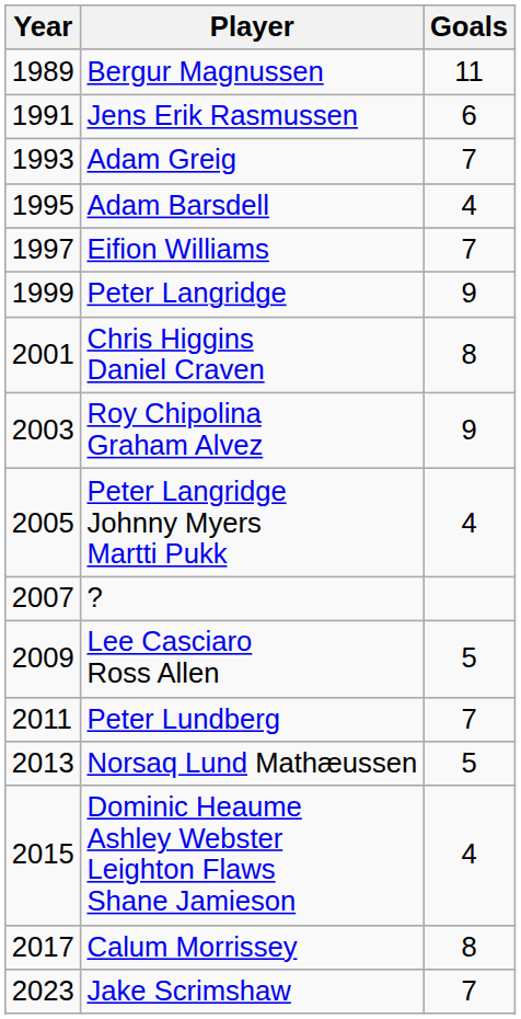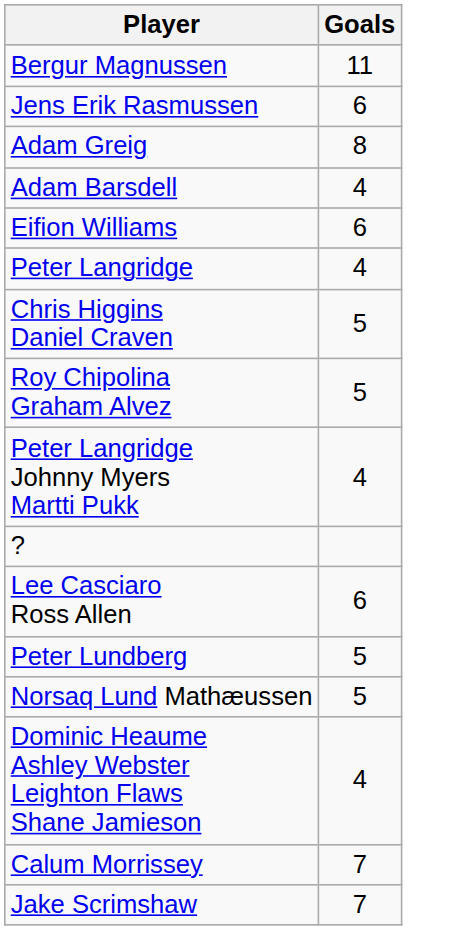 <table class="wikitable">
 <tr>
-<th>Year</th>
 <th>Player</th>
 <th>Goals</th>
 </tr>
 <tr>
-<td>1989</td>
 <td> <a href='#'>Bergur Magnussen</a></td>
 <td align=center>11</td>
 </tr>
 <tr>
-<td>1991</td>
 <td> <a href='#'>Jens Erik Rasmussen</a></td>
 <td align=center>6</td>
 </tr>
 <tr>
-<td>1993</td>
 <td> <a href='#'>Adam Greig</a></td>
-<td align=center>7</td>
+<td align=center>8</td>
 </tr>
 <tr>
-<td>1995</td>
 <td> <a href='#'>Adam Barsdell</a></td>
 <td align=center>4</td>
 </tr>
 <tr>
-<td>1997</td>
 <td> <a href='#'>Eifion Williams</a></td>
-<td align=center>7</td>
+<td align=center>6</td>
 </tr>
 <tr>
-<td>1999</td>
 <td> <a href='#'>Peter Langridge</a></td>
-<td align=center>9</td>
+<td align=center>4</td>
 </tr>
 <tr>
-<td>2001</td>
 <td> <a href='#'>Chris Higgins</a><br> <a href='#'>Daniel Craven</a></td>
-<td align=center>8</td>
+<td align=center>5</td>
 </tr>
 <tr>
-<td>2003</td>
 <td> <a href='#'>Roy Chipolina</a><br> <a href='#'>Graham Alvez</a></td>
-<td align=center>9</td>
+<td align=center>5</td>
 </tr>
 <tr>
-<td>2005</td>
 <td> <a href='#'>Peter Langridge</a> <br> Johnny Myers <br> <a href='#'>Martti Pukk</a></td>
 <td align=center>4</td>
 </tr>
 <tr>
-<td>2007</td>
 <td>?</td>
 <td align=center></td>
 </tr>
 <tr>
-<td>2009</td>
 <td> <a href='#'>Lee Casciaro</a><br>  Ross Allen</td>
+<td align=center>6</td>
+</tr>
+<tr>
+<td> <a href='#'>Peter Lundberg</a></td>
 <td align=center>5</td>
 </tr>
 <tr>
-<td>2011</td>
-<td> <a href='#'>Peter Lundberg</a></td>
-<td align=center>7</td>
-</tr>
-<tr>
-<td>2013</td>
 <td> <a href='#'>Norsaq Lund</a> Mathæussen</td>
 <td align=center>5</td>
 </tr>
 <tr>
-<td>2015</td>
 <td> <a href='#'>Dominic Heaume</a> <br>  <a href='#'>Ashley Webster</a> <br>  <a href='#'>Leighton Flaws</a> <br>  <a href='#'>Shane Jamieson</a></td>
 <td align=center>4</td>
 </tr>
 <tr>
-<td>2017</td>
 <td> <a href='#'>Calum Morrissey</a></td>
-<td align=center>8</td>
+<td align=center>7</td>
 </tr>
 <tr>
-<td>2023</td>
 <td> <a href='#'>Jake Scrimshaw</a></td>
 <td align=center>7</td>
 </tr>
 </table>
